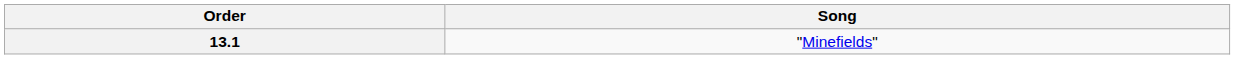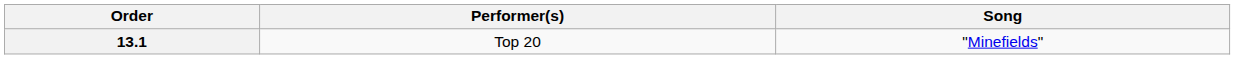 <table class="wikitable" style="text-align:center; width:100%;">
 <tr>
 <th scope="col">Order</th>
+<th scope="col">Performer(s)</th>
 <th scope="col">Song</th>
 </tr>
 <tr>
 <th scope="row">13.1</th>
+<td>Top 20 </td>
 <td>"<a href='#'>Minefields</a>"</td>
 </tr>
 </table>
